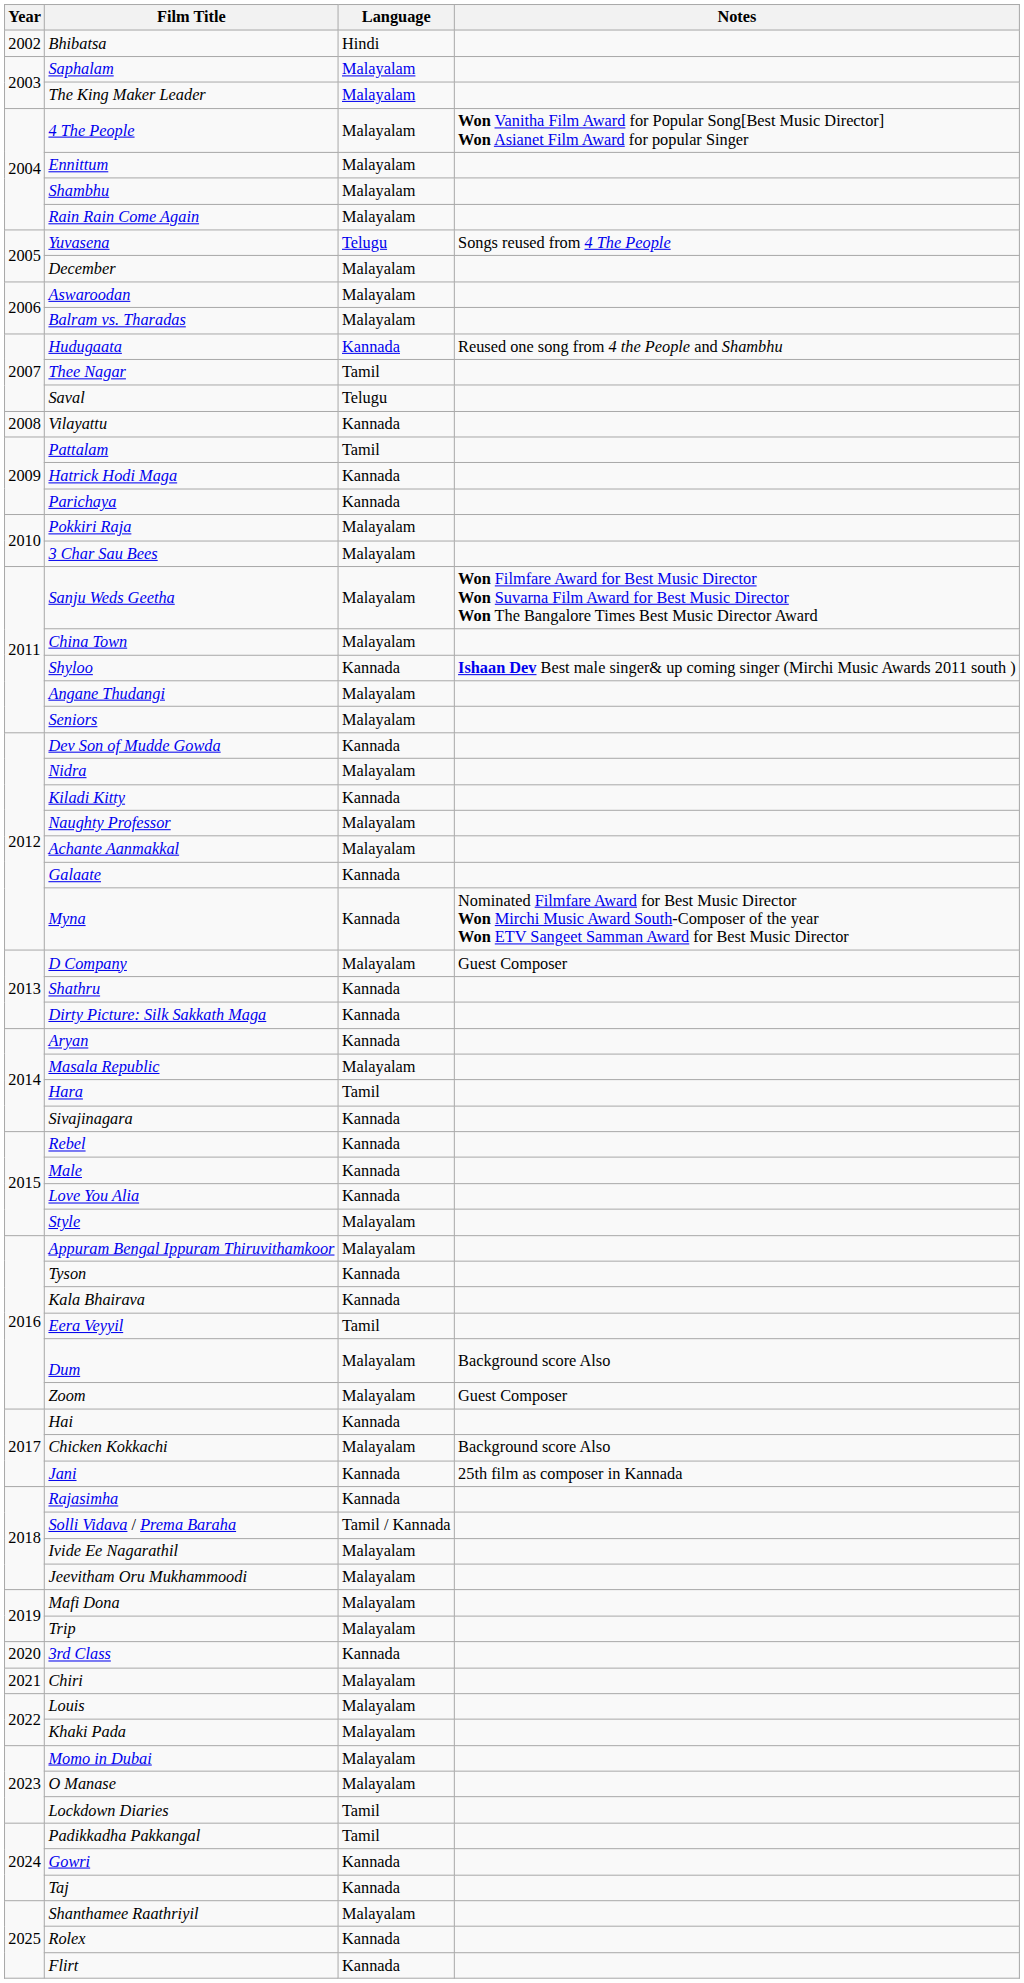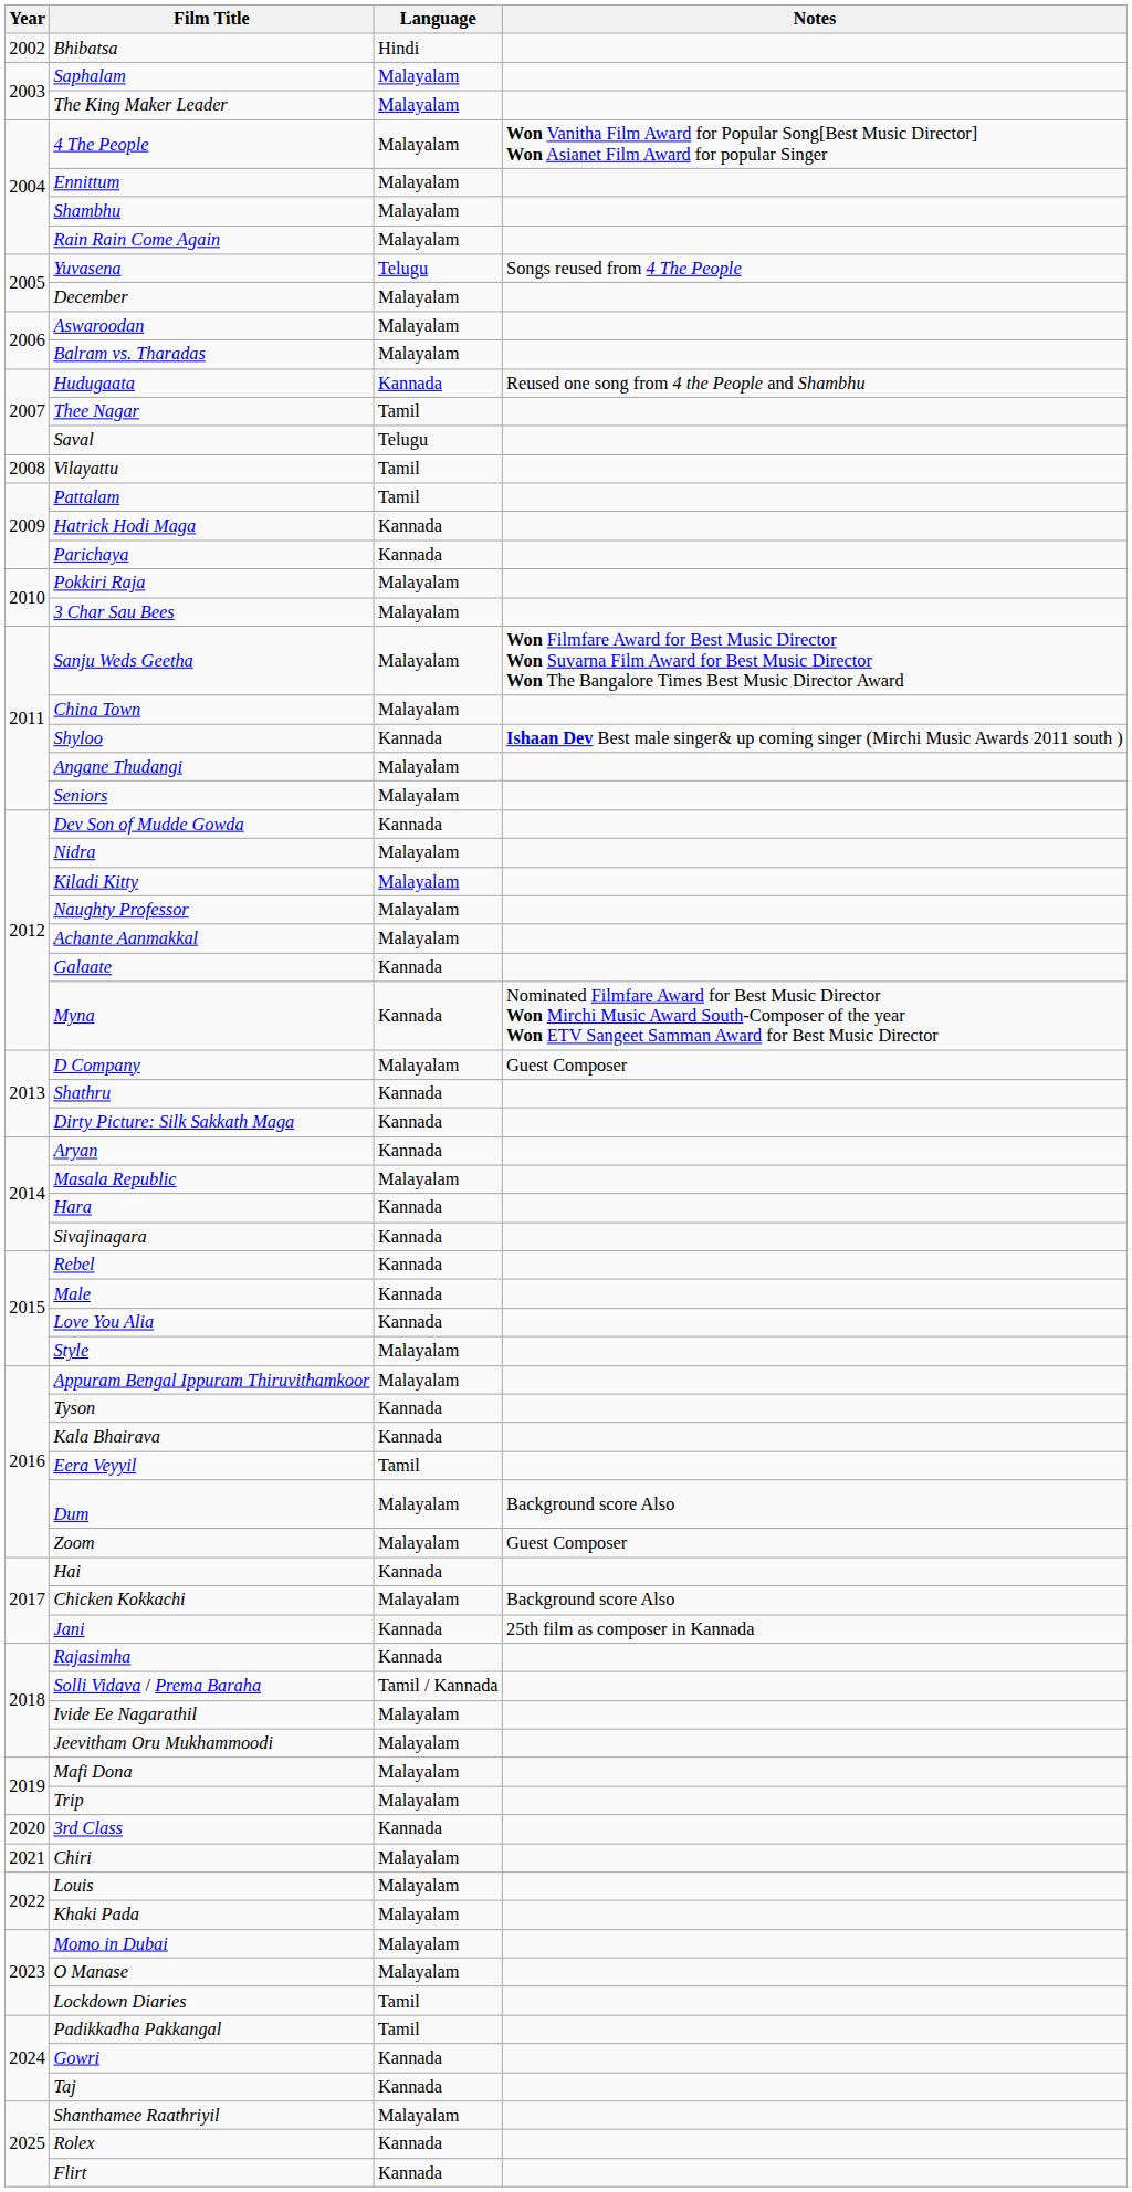 <table class="wikitable sortable">
 <tr>
 <th>Year</th>
 <th>Film Title</th>
 <th>Language</th>
 <th>Notes</th>
 </tr>
 <tr>
 <td>2002</td>
 <td><em>Bhibatsa</em></td>
 <td>Hindi</td>
 <td></td>
 </tr>
 <tr>
 <td rowspan="2">2003</td>
 <td><em><a href='#'>Saphalam</a></em></td>
 <td><a href='#'>Malayalam</a></td>
 <td></td>
 </tr>
 <tr>
 <td><em>The King Maker Leader</em></td>
 <td><a href='#'>Malayalam</a></td>
 <td></td>
 </tr>
 <tr>
 <td rowspan="4">2004</td>
 <td><em><a href='#'>4 The People</a></em></td>
 <td>Malayalam</td>
 <td><strong>Won</strong> <a href='#'>Vanitha Film Award</a> for Popular Song[Best Music Director]<br><strong>Won</strong> <a href='#'>Asianet Film Award</a> for popular Singer</td>
 </tr>
 <tr>
 <td><em><a href='#'>Ennittum</a></em></td>
 <td>Malayalam</td>
 <td></td>
 </tr>
 <tr>
 <td><em><a href='#'>Shambhu</a></em></td>
 <td>Malayalam</td>
 <td></td>
 </tr>
 <tr>
 <td><em><a href='#'>Rain Rain Come Again</a></em></td>
 <td>Malayalam</td>
 <td></td>
 </tr>
 <tr>
 <td rowspan="2">2005</td>
 <td><em><a href='#'>Yuvasena</a></em></td>
 <td><a href='#'>Telugu</a></td>
 <td>Songs reused from <em><a href='#'>4 The People</a></em></td>
 </tr>
 <tr>
 <td><em>December </em></td>
 <td>Malayalam</td>
 <td></td>
 </tr>
 <tr>
 <td rowspan="2">2006</td>
 <td><em><a href='#'>Aswaroodan</a></em></td>
 <td>Malayalam</td>
 <td></td>
 </tr>
 <tr>
 <td><em><a href='#'>Balram vs. Tharadas</a></em></td>
 <td>Malayalam</td>
 <td></td>
 </tr>
 <tr>
 <td rowspan="3">2007</td>
 <td><em><a href='#'>Hudugaata</a></em></td>
 <td><a href='#'>Kannada</a></td>
 <td>Reused one song from <em>4 the People</em> and <em>Shambhu</em></td>
 </tr>
 <tr>
 <td><em><a href='#'>Thee Nagar</a></em></td>
 <td>Tamil</td>
 <td></td>
 </tr>
 <tr>
 <td><em>Saval</em></td>
 <td>Telugu</td>
 <td></td>
 </tr>
 <tr>
 <td>2008</td>
 <td><em>Vilayattu</em></td>
-<td>Kannada</td>
+<td>Tamil</td>
 <td></td>
 </tr>
 <tr>
 <td rowspan="3">2009</td>
 <td><em><a href='#'>Pattalam</a></em></td>
 <td>Tamil</td>
 <td></td>
 </tr>
 <tr>
 <td><em><a href='#'>Hatrick Hodi Maga</a></em></td>
 <td>Kannada</td>
 <td></td>
 </tr>
 <tr>
 <td><em><a href='#'>Parichaya</a></em></td>
 <td>Kannada</td>
 <td></td>
 </tr>
 <tr>
 <td rowspan="2">2010</td>
 <td><em><a href='#'>Pokkiri Raja</a></em></td>
 <td>Malayalam</td>
 <td></td>
 </tr>
 <tr>
 <td><em><a href='#'>3 Char Sau Bees</a></em></td>
 <td>Malayalam</td>
 <td></td>
 </tr>
 <tr>
 <td rowspan="5">2011</td>
 <td><em><a href='#'>Sanju Weds Geetha</a></em></td>
 <td>Malayalam</td>
 <td><strong>Won</strong> <a href='#'>Filmfare Award for Best Music Director</a> <br><strong>Won</strong> <a href='#'>Suvarna Film Award for Best Music Director</a> <br><strong>Won</strong> The Bangalore Times Best Music Director Award</td>
 </tr>
 <tr>
 <td><em><a href='#'>China Town</a></em></td>
 <td>Malayalam</td>
 <td></td>
 </tr>
 <tr>
 <td><em><a href='#'>Shyloo</a></em></td>
 <td>Kannada</td>
 <td><strong><a href='#'>Ishaan Dev</a></strong>  Best male singer& up coming singer (Mirchi Music Awards 2011 south )</td>
 </tr>
 <tr>
 <td><em><a href='#'>Angane Thudangi</a></em></td>
 <td>Malayalam</td>
 <td></td>
 </tr>
 <tr>
 <td><em><a href='#'>Seniors</a></em></td>
 <td>Malayalam</td>
 <td></td>
 </tr>
 <tr>
 <td rowspan="7">2012</td>
 <td><em><a href='#'>Dev Son of Mudde Gowda</a></em></td>
 <td>Kannada</td>
 <td></td>
 </tr>
 <tr>
 <td><em><a href='#'>Nidra</a></em></td>
 <td>Malayalam</td>
 <td></td>
 </tr>
 <tr>
 <td><em><a href='#'>Kiladi Kitty</a></em></td>
-<td>Kannada</td>
+<td><a href='#'>Malayalam</a></td>
 <td></td>
 </tr>
 <tr>
 <td><em><a href='#'>Naughty Professor</a></em></td>
 <td>Malayalam</td>
 <td></td>
 </tr>
 <tr>
 <td><em><a href='#'>Achante Aanmakkal</a></em></td>
 <td>Malayalam</td>
 <td></td>
 </tr>
 <tr>
 <td><em><a href='#'>Galaate</a></em></td>
 <td>Kannada</td>
 <td></td>
 </tr>
 <tr>
 <td><em><a href='#'>Myna</a></em></td>
 <td>Kannada</td>
 <td>Nominated <a href='#'>Filmfare Award</a> for Best Music Director<br><strong>Won</strong> <a href='#'>Mirchi Music Award South</a>-Composer of the year<br><strong>Won</strong> <a href='#'>ETV Sangeet Samman Award</a> for Best Music Director</td>
 </tr>
 <tr>
 <td rowspan="3">2013</td>
 <td><em><a href='#'>D Company</a></em></td>
 <td>Malayalam</td>
 <td>Guest Composer</td>
 </tr>
 <tr>
 <td><em><a href='#'>Shathru</a></em></td>
 <td>Kannada</td>
 <td></td>
 </tr>
 <tr>
 <td><em><a href='#'>Dirty Picture: Silk Sakkath Maga</a></em></td>
 <td>Kannada</td>
 <td></td>
 </tr>
 <tr>
 <td rowspan="4">2014</td>
 <td><em><a href='#'>Aryan</a></em></td>
 <td>Kannada</td>
 <td></td>
 </tr>
 <tr>
 <td><em><a href='#'>Masala Republic</a> </em></td>
 <td>Malayalam</td>
 <td></td>
 </tr>
 <tr>
 <td><em><a href='#'>Hara</a> </em></td>
-<td>Tamil</td>
+<td>Kannada</td>
 <td></td>
 </tr>
 <tr>
 <td><em>Sivajinagara </em></td>
 <td>Kannada</td>
 <td></td>
 </tr>
 <tr>
 <td rowspan="4">2015</td>
 <td><em><a href='#'>Rebel</a></em></td>
 <td>Kannada</td>
 <td></td>
 </tr>
 <tr>
 <td><em><a href='#'>Male</a></em></td>
 <td>Kannada</td>
 <td></td>
 </tr>
 <tr>
 <td><em><a href='#'>Love You Alia</a></em></td>
 <td>Kannada</td>
 <td></td>
 </tr>
 <tr>
 <td><em><a href='#'>Style</a></em></td>
 <td>Malayalam</td>
 <td></td>
 </tr>
 <tr>
 <td rowspan="6">2016</td>
 <td><em><a href='#'>Appuram Bengal Ippuram Thiruvithamkoor</a> </em></td>
 <td>Malayalam</td>
 <td></td>
 </tr>
 <tr>
 <td><em>Tyson</em></td>
 <td>Kannada</td>
 <td></td>
 </tr>
 <tr>
 <td><em>Kala Bhairava</em></td>
 <td>Kannada</td>
 <td></td>
 </tr>
 <tr>
 <td><em><a href='#'>Eera Veyyil</a></em></td>
 <td>Tamil</td>
 <td></td>
 </tr>
 <tr>
 <td><br><a href='#'><em>Dum</em></a></td>
 <td>Malayalam</td>
 <td>Background score Also</td>
 </tr>
 <tr>
 <td><em>Zoom</em></td>
 <td>Malayalam</td>
 <td>Guest Composer</td>
 </tr>
 <tr>
 <td rowspan="3">2017</td>
 <td><em>Hai</em></td>
 <td>Kannada</td>
 <td></td>
 </tr>
 <tr>
 <td><em>Chicken Kokkachi</em></td>
 <td>Malayalam</td>
 <td>Background score Also</td>
 </tr>
 <tr>
 <td><em><a href='#'>Jani</a></em></td>
 <td>Kannada</td>
 <td>25th film as composer in Kannada</td>
 </tr>
 <tr>
 <td rowspan="4">2018</td>
 <td><em><a href='#'>Rajasimha</a></em></td>
 <td>Kannada</td>
 <td></td>
 </tr>
 <tr>
 <td><em><a href='#'>Solli Vidava</a></em> / <em><a href='#'>Prema Baraha</a></em></td>
 <td>Tamil / Kannada</td>
 <td></td>
 </tr>
 <tr>
 <td><em>Ivide Ee Nagarathil</em></td>
 <td>Malayalam</td>
 <td></td>
 </tr>
 <tr>
 <td><em>Jeevitham Oru Mukhammoodi</em></td>
 <td>Malayalam</td>
 <td></td>
 </tr>
 <tr>
 <td rowspan="2">2019</td>
 <td><em>Mafi Dona</em></td>
 <td>Malayalam</td>
 <td></td>
 </tr>
 <tr>
 <td><em>Trip</em></td>
 <td>Malayalam</td>
 <td></td>
 </tr>
 <tr>
 <td>2020</td>
 <td><em><a href='#'>3rd Class</a></em></td>
 <td>Kannada</td>
 <td></td>
 </tr>
 <tr>
 <td>2021</td>
 <td><em>Chiri</em></td>
 <td>Malayalam</td>
 <td></td>
 </tr>
 <tr>
 <td rowspan="2">2022</td>
 <td><em>Louis</em></td>
 <td>Malayalam</td>
 <td></td>
 </tr>
 <tr>
 <td><em>Khaki Pada</em></td>
 <td>Malayalam</td>
 <td></td>
 </tr>
 <tr>
 <td rowspan="3">2023</td>
 <td><em><a href='#'>Momo in Dubai</a></em></td>
 <td>Malayalam</td>
 <td></td>
 </tr>
 <tr>
 <td><em>O Manase</em></td>
 <td>Malayalam</td>
 <td></td>
 </tr>
 <tr>
 <td><em>Lockdown Diaries</em></td>
 <td>Tamil</td>
 <td></td>
 </tr>
 <tr>
 <td rowspan="3">2024</td>
 <td><em>Padikkadha Pakkangal</em></td>
 <td>Tamil</td>
 <td></td>
 </tr>
 <tr>
 <td><em><a href='#'>Gowri</a></em></td>
 <td>Kannada</td>
 <td></td>
 </tr>
 <tr>
 <td><em>Taj</em></td>
 <td>Kannada</td>
 <td></td>
 </tr>
 <tr>
 <td rowspan="3">2025</td>
 <td><bdi><em>Shanthamee Raathriyil</em></bdi></td>
 <td>Malayalam</td>
 <td></td>
 </tr>
 <tr>
 <td><em>Rolex</em></td>
 <td>Kannada</td>
 <td></td>
 </tr>
 <tr>
 <td><em>Flirt</em></td>
 <td>Kannada</td>
 <td></td>
 </tr>
 </table>
